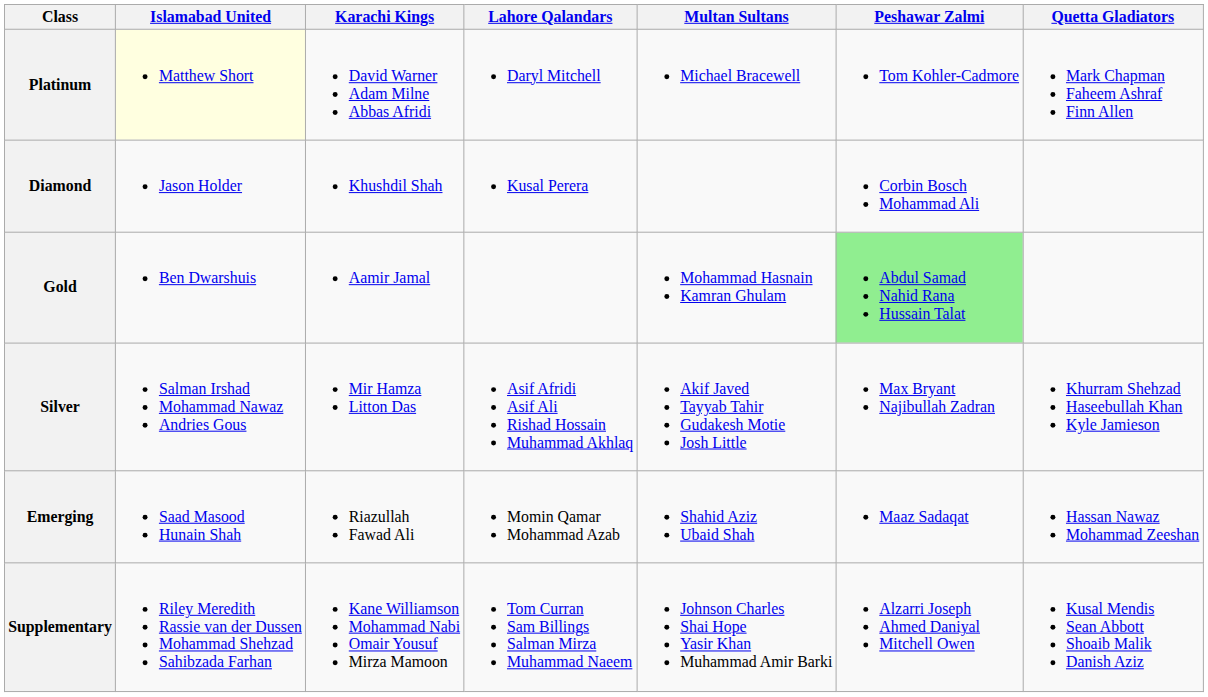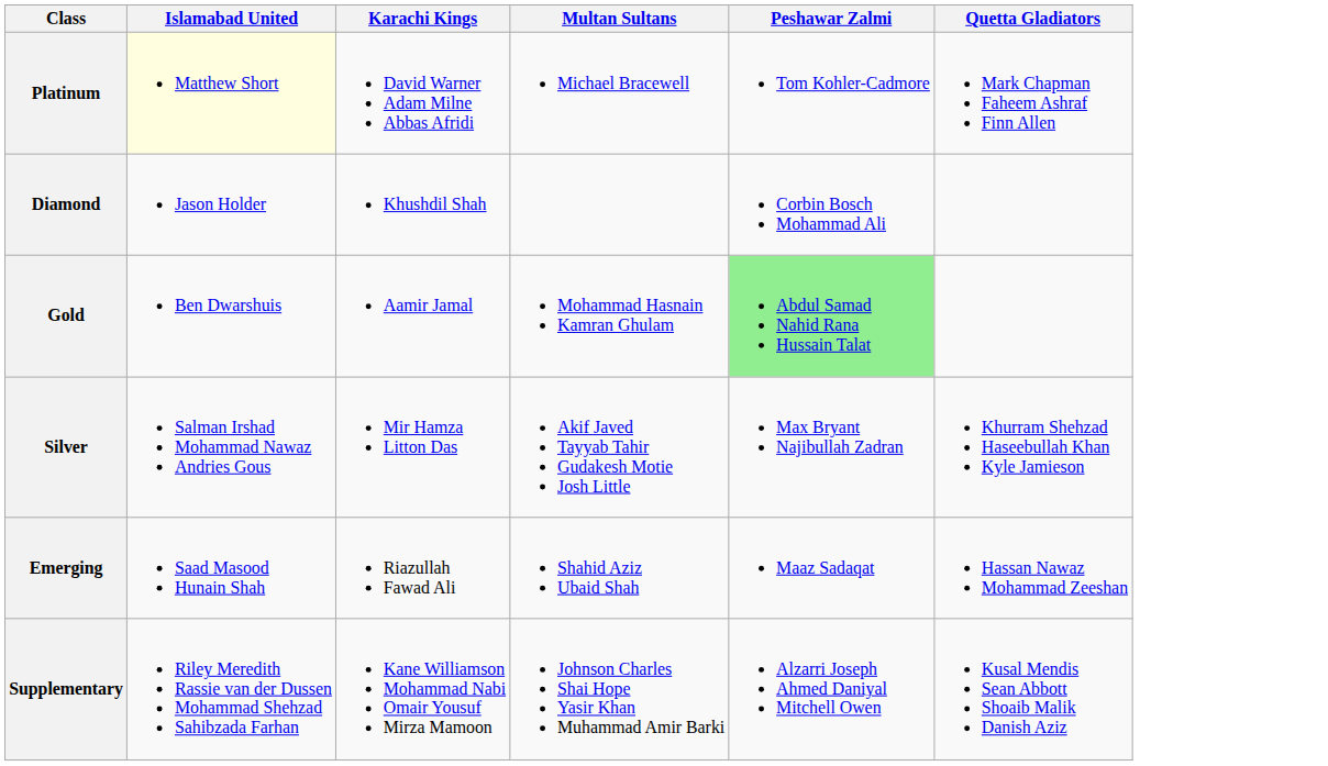 <table class="wikitable">
 <tr>
 <th>Class</th>
 <th><a href='#'>Islamabad United</a></th>
 <th><a href='#'>Karachi Kings</a></th>
-<th><a href='#'>Lahore Qalandars</a></th>
 <th><a href='#'>Multan Sultans</a></th>
 <th><a href='#'>Peshawar Zalmi</a></th>
 <th><a href='#'>Quetta Gladiators</a></th>
 </tr>
 <tr>
 <th>Platinum</th>
 <td valign=top style="background: lightyellow;"><br><ul><li><a href='#'>Matthew Short</a></li></ul></td>
 <td valign=top><br><ul><li><a href='#'>David Warner</a></li><li><a href='#'>Adam Milne</a></li><li><a href='#'>Abbas Afridi</a></li></ul></td>
-<td valign=top><br><ul><li><a href='#'>Daryl Mitchell</a></li></ul></td>
 <td valign=top><br><ul><li><a href='#'>Michael Bracewell</a></li></ul></td>
 <td valign=top><br><ul><li><a href='#'>Tom Kohler-Cadmore</a></li></ul></td>
 <td valign=top><br><ul><li><a href='#'>Mark Chapman</a></li><li><a href='#'>Faheem Ashraf</a></li><li><a href='#'>Finn Allen</a></li></ul></td>
 </tr>
 <tr>
 <th>Diamond</th>
 <td valign=top><br><ul><li><a href='#'>Jason Holder</a></li></ul></td>
 <td valign=top><br><ul><li><a href='#'>Khushdil Shah</a></li></ul></td>
-<td valign=top><br><ul><li><a href='#'>Kusal Perera</a></li></ul></td>
 <td></td>
 <td valign=top><br><ul><li><a href='#'>Corbin Bosch</a></li><li><a href='#'>Mohammad Ali</a></li></ul></td>
 <td></td>
 </tr>
 <tr>
 <th>Gold</th>
 <td valign=top><br><ul><li><a href='#'>Ben Dwarshuis</a></li></ul></td>
 <td valign=top><br><ul><li><a href='#'>Aamir Jamal</a></li></ul></td>
-<td></td>
 <td valign=top><br><ul><li><a href='#'>Mohammad Hasnain</a></li><li><a href='#'>Kamran Ghulam</a></li></ul></td>
 <td valign=top style="background: lightgreen;"><br><ul><li><a href='#'>Abdul Samad</a></li><li><a href='#'>Nahid Rana</a></li><li><a href='#'>Hussain Talat</a></li></ul></td>
 <td></td>
 </tr>
 <tr>
 <th>Silver</th>
 <td valign=top><br><ul><li><a href='#'>Salman Irshad</a></li><li><a href='#'>Mohammad Nawaz</a></li><li><a href='#'>Andries Gous</a></li></ul></td>
 <td valign=top><br><ul><li><a href='#'>Mir Hamza</a></li><li><a href='#'>Litton Das</a></li></ul></td>
-<td valign=top><br><ul><li><a href='#'>Asif Afridi</a></li><li><a href='#'>Asif Ali</a></li><li><a href='#'>Rishad Hossain</a></li><li><a href='#'>Muhammad Akhlaq</a></li></ul></td>
 <td valign=top><br><ul><li><a href='#'>Akif Javed</a></li><li><a href='#'>Tayyab Tahir</a></li><li><a href='#'>Gudakesh Motie</a></li><li><a href='#'>Josh Little</a></li></ul></td>
 <td valign=top><br><ul><li><a href='#'>Max Bryant</a></li><li><a href='#'>Najibullah Zadran</a></li></ul></td>
 <td valign=top><br><ul><li><a href='#'>Khurram Shehzad</a></li><li><a href='#'>Haseebullah Khan</a></li><li><a href='#'>Kyle Jamieson</a></li></ul></td>
 </tr>
 <tr>
 <th>Emerging</th>
 <td valign=top><br><ul><li><a href='#'>Saad Masood</a></li><li><a href='#'>Hunain Shah</a></li></ul></td>
 <td valign=top><br><ul><li>Riazullah</li><li>Fawad Ali</li></ul></td>
-<td valign=top><br><ul><li>Momin Qamar</li><li>Mohammad Azab</li></ul></td>
 <td valign=top><br><ul><li><a href='#'>Shahid Aziz</a></li><li><a href='#'>Ubaid Shah</a></li></ul></td>
 <td valign=top><br><ul><li><a href='#'>Maaz Sadaqat</a></li></ul></td>
 <td valign=top><br><ul><li><a href='#'>Hassan Nawaz</a></li><li><a href='#'>Mohammad Zeeshan</a></li></ul></td>
 </tr>
 <tr>
 <th>Supplementary</th>
 <td valign=top><br><ul><li><a href='#'>Riley Meredith</a></li><li><a href='#'>Rassie van der Dussen</a></li><li><a href='#'>Mohammad Shehzad</a></li><li><a href='#'>Sahibzada Farhan</a></li></ul></td>
 <td valign=top><br><ul><li><a href='#'>Kane Williamson</a></li><li><a href='#'>Mohammad Nabi</a></li><li><a href='#'>Omair Yousuf</a></li><li>Mirza Mamoon</li></ul></td>
-<td valign=top><br><ul><li><a href='#'>Tom Curran</a></li><li><a href='#'>Sam Billings</a></li><li><a href='#'>Salman Mirza</a></li><li><a href='#'>Muhammad Naeem</a></li></ul></td>
 <td valign=top><br><ul><li><a href='#'>Johnson Charles</a></li><li><a href='#'>Shai Hope</a></li><li><a href='#'>Yasir Khan</a></li><li>Muhammad Amir Barki</li></ul></td>
 <td valign=top><br><ul><li><a href='#'>Alzarri Joseph</a></li><li><a href='#'>Ahmed Daniyal</a></li><li><a href='#'>Mitchell Owen</a></li></ul></td>
 <td valign=top><br><ul><li><a href='#'>Kusal Mendis</a></li><li><a href='#'>Sean Abbott</a></li><li><a href='#'>Shoaib Malik</a></li><li><a href='#'>Danish Aziz</a></li></ul></td>
 </tr>
 </table>
